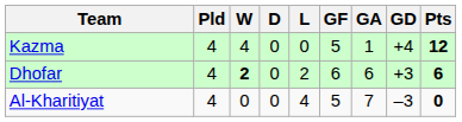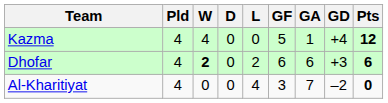 <table class="wikitable" style="text-align:center;">
 <tr>
 <th width=165>Team</th>
 <th width=20>Pld</th>
 <th width=20>W</th>
 <th width=20>D</th>
 <th width=20>L</th>
 <th width=20>GF</th>
 <th width=20>GA</th>
 <th width=20>GD</th>
 <th width=20>Pts</th>
 </tr>
 <tr style="background:#ccffcc;">
 <td style="text-align:left;"> <a href='#'>Kazma</a></td>
 <td>4</td>
 <td>4</td>
 <td>0</td>
 <td>0</td>
 <td>5</td>
 <td>1</td>
 <td>+4</td>
 <td><strong>12</strong></td>
 </tr>
 <tr style="background:#ccffcc;">
 <td style="text-align:left;"> <a href='#'>Dhofar</a></td>
 <td>4</td>
 <td><strong>2</strong></td>
 <td>0</td>
 <td>2</td>
 <td>6</td>
 <td>6</td>
 <td>+3</td>
 <td><strong>6</strong></td>
 </tr>
 <tr>
 <td style="text-align:left;"> <a href='#'>Al-Kharitiyat</a></td>
 <td>4</td>
 <td>0</td>
 <td>0</td>
 <td>4</td>
-<td>5</td>
+<td>3</td>
 <td>7</td>
-<td>–3</td>
+<td>–2</td>
 <td><strong>0</strong></td>
 </tr>
 </table>
